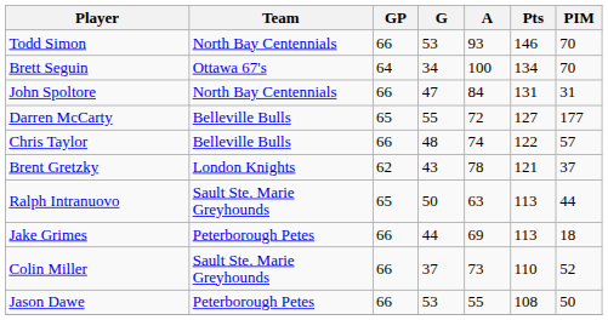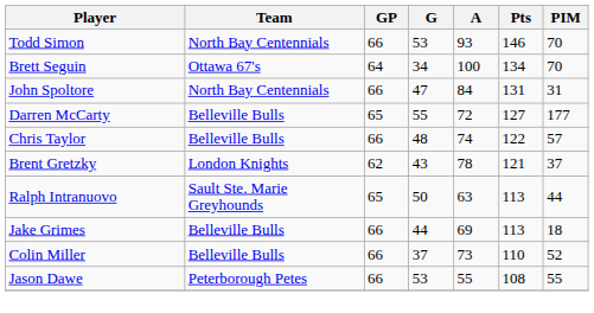 <table class="wikitable">
 <tr>
 <th bgcolor="#DDDDFF" width="30%">Player</th>
 <th bgcolor="#DDDDFF" width="30%">Team</th>
 <th bgcolor="#DDDDFF" width="7.5%">GP</th>
 <th bgcolor="#DDDDFF" width="7.5%">G</th>
 <th bgcolor="#DDDDFF" width="7.5%">A</th>
 <th bgcolor="#DDDDFF" width="7.5%">Pts</th>
 <th bgcolor="#DDDDFF" width="7.5%">PIM</th>
 </tr>
 <tr>
 <td><a href='#'>Todd Simon</a></td>
 <td><a href='#'>North Bay Centennials</a></td>
 <td>66</td>
 <td>53</td>
 <td>93</td>
 <td>146</td>
 <td>70</td>
 </tr>
 <tr>
 <td><a href='#'>Brett Seguin</a></td>
 <td><a href='#'>Ottawa 67's</a></td>
 <td>64</td>
 <td>34</td>
 <td>100</td>
 <td>134</td>
 <td>70</td>
 </tr>
 <tr>
 <td><a href='#'>John Spoltore</a></td>
 <td><a href='#'>North Bay Centennials</a></td>
 <td>66</td>
 <td>47</td>
 <td>84</td>
 <td>131</td>
 <td>31</td>
 </tr>
 <tr>
 <td><a href='#'>Darren McCarty</a></td>
 <td><a href='#'>Belleville Bulls</a></td>
 <td>65</td>
 <td>55</td>
 <td>72</td>
 <td>127</td>
 <td>177</td>
 </tr>
 <tr>
 <td><a href='#'>Chris Taylor</a></td>
 <td><a href='#'>Belleville Bulls</a></td>
 <td>66</td>
 <td>48</td>
 <td>74</td>
 <td>122</td>
 <td>57</td>
 </tr>
 <tr>
 <td><a href='#'>Brent Gretzky</a></td>
 <td><a href='#'>London Knights</a></td>
 <td>62</td>
 <td>43</td>
 <td>78</td>
 <td>121</td>
 <td>37</td>
 </tr>
 <tr>
 <td><a href='#'>Ralph Intranuovo</a></td>
 <td><a href='#'>Sault Ste. Marie Greyhounds</a></td>
 <td>65</td>
 <td>50</td>
 <td>63</td>
 <td>113</td>
 <td>44</td>
 </tr>
 <tr>
 <td><a href='#'>Jake Grimes</a></td>
-<td><a href='#'>Peterborough Petes</a></td>
+<td><a href='#'>Belleville Bulls</a></td>
 <td>66</td>
 <td>44</td>
 <td>69</td>
 <td>113</td>
 <td>18</td>
 </tr>
 <tr>
 <td><a href='#'>Colin Miller</a></td>
-<td><a href='#'>Sault Ste. Marie Greyhounds</a></td>
+<td><a href='#'>Belleville Bulls</a></td>
 <td>66</td>
 <td>37</td>
 <td>73</td>
 <td>110</td>
 <td>52</td>
 </tr>
 <tr>
 <td><a href='#'>Jason Dawe</a></td>
 <td><a href='#'>Peterborough Petes</a></td>
 <td>66</td>
 <td>53</td>
 <td>55</td>
 <td>108</td>
-<td>50</td>
+<td>55</td>
 </tr>
 <tr>
 </tr>
 </table>
